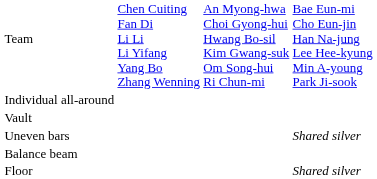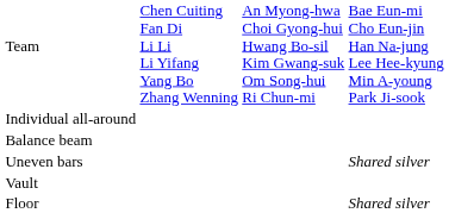 <table>
 <tr>
 <td>Team</td>
 <td><br><a href='#'>Chen Cuiting</a><br><a href='#'>Fan Di</a><br><a href='#'>Li Li</a><br><a href='#'>Li Yifang</a><br><a href='#'>Yang Bo</a><br><a href='#'>Zhang Wenning</a></td>
 <td><br><a href='#'>An Myong-hwa</a><br><a href='#'>Choi Gyong-hui</a><br><a href='#'>Hwang Bo-sil</a><br><a href='#'>Kim Gwang-suk</a><br><a href='#'>Om Song-hui</a><br><a href='#'>Ri Chun-mi</a></td>
 <td><br><a href='#'>Bae Eun-mi</a><br><a href='#'>Cho Eun-jin</a><br><a href='#'>Han Na-jung</a><br><a href='#'>Lee Hee-kyung</a><br><a href='#'>Min A-young</a><br><a href='#'>Park Ji-sook</a></td>
 </tr>
 <tr>
 <td>Individual all-around</td>
 <td></td>
 <td></td>
 <td></td>
 </tr>
 <tr>
-<td>Vault</td>
+<td>Balance beam</td>
 <td></td>
 <td></td>
 <td></td>
 </tr>
 <tr>
 <td rowspan=2>Uneven bars</td>
 <td rowspan=2></td>
 <td></td>
 <td rowspan=2><em>Shared silver</em></td>
 </tr>
 <tr>
 <td></td>
 </tr>
 <tr>
-<td>Balance beam</td>
+<td>Vault</td>
 <td></td>
 <td></td>
 <td></td>
 </tr>
 <tr>
 <td rowspan=2>Floor</td>
 <td rowspan=2></td>
 <td></td>
 <td rowspan=2><em>Shared silver</em></td>
 </tr>
 <tr>
 <td></td>
 </tr>
 </table>
